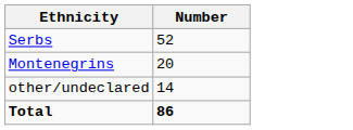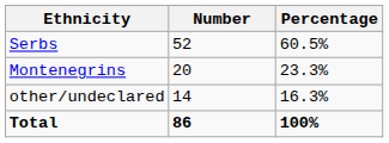 <table class="wikitable">
 <tr>
 <th width="100px">Ethnicity</th>
 <th width="80px">Number</th>
+<th width="80px">Percentage</th>
 </tr>
 <tr>
 <td><a href='#'>Serbs</a></td>
 <td>52</td>
+<td>60.5%</td>
 </tr>
 <tr>
 <td><a href='#'>Montenegrins</a></td>
 <td>20</td>
+<td>23.3%</td>
 </tr>
 <tr>
 <td>other/undeclared</td>
 <td>14</td>
+<td>16.3%</td>
 </tr>
 <tr>
 <td><strong>Total</strong></td>
 <td><strong>86</strong></td>
+<td><strong>100%</strong></td>
 </tr>
 </table>
